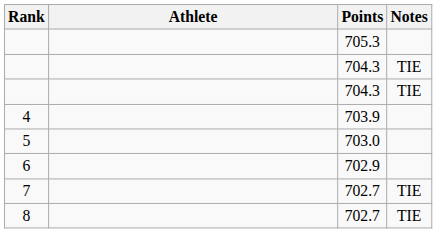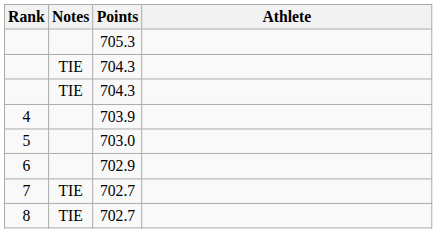 <table class="wikitable" style="text-align:center">
 <tr>
 <th>Rank</th>
+<th>Notes</th>
+<th>Points</th>
 <th Style="width:18em">Athlete</th>
-<th>Points</th>
-<th>Notes</th>
 </tr>
 <tr>
 <td></td>
+<td></td>
+<td>705.3</td>
 <td style="text-align:left"></td>
-<td>705.3</td>
-<td></td>
 </tr>
 <tr>
 <td></td>
+<td>TIE</td>
+<td>704.3</td>
 <td style="text-align:left"></td>
-<td>704.3</td>
-<td>TIE</td>
 </tr>
 <tr>
 <td></td>
+<td>TIE</td>
+<td>704.3</td>
 <td style="text-align:left"></td>
-<td>704.3</td>
-<td>TIE</td>
 </tr>
 <tr>
 <td>4</td>
+<td></td>
+<td>703.9</td>
 <td style="text-align:left"></td>
-<td>703.9</td>
-<td></td>
 </tr>
 <tr>
 <td>5</td>
+<td></td>
+<td>703.0</td>
 <td style="text-align:left"></td>
-<td>703.0</td>
-<td></td>
 </tr>
 <tr>
 <td>6</td>
+<td></td>
+<td>702.9</td>
 <td style="text-align:left"></td>
-<td>702.9</td>
-<td></td>
 </tr>
 <tr>
 <td>7</td>
+<td>TIE</td>
+<td>702.7</td>
 <td style="text-align:left"></td>
-<td>702.7</td>
-<td>TIE</td>
 </tr>
 <tr>
 <td>8</td>
+<td>TIE</td>
+<td>702.7</td>
 <td style="text-align:left"></td>
-<td>702.7</td>
-<td>TIE</td>
 </tr>
 </table>
